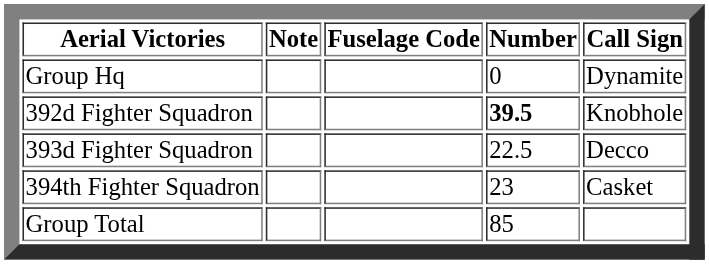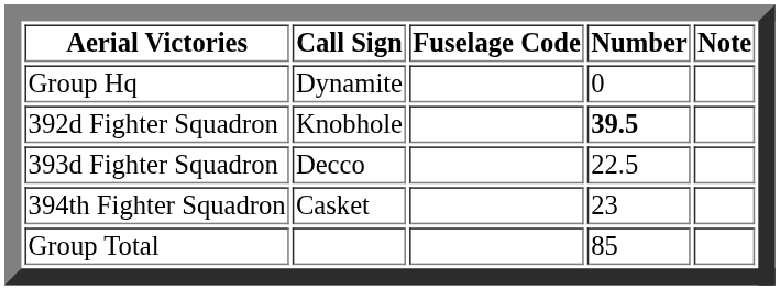 <table border="10">
 <tr>
 <th>Aerial Victories</th>
-<th>Note</th>
+<th>Call Sign</th>
 <th>Fuselage Code</th>
 <th>Number</th>
-<th>Call Sign</th>
+<th>Note</th>
 </tr>
 <tr>
 <td>Group Hq</td>
-<td></td>
+<td>Dynamite</td>
 <td></td>
 <td>0</td>
-<td>Dynamite</td>
+<td></td>
 </tr>
 <tr>
 <td>392d Fighter Squadron</td>
-<td></td>
+<td>Knobhole</td>
 <td></td>
 <td><strong>39.5</strong></td>
-<td>Knobhole</td>
+<td></td>
 </tr>
 <tr>
 <td>393d Fighter Squadron</td>
-<td></td>
+<td>Decco</td>
 <td></td>
 <td>22.5</td>
-<td>Decco</td>
+<td></td>
 </tr>
 <tr>
 <td>394th Fighter Squadron</td>
-<td></td>
+<td>Casket</td>
 <td></td>
 <td>23</td>
-<td>Casket</td>
+<td></td>
 </tr>
 <tr>
 <td>Group Total</td>
 <td></td>
 <td></td>
 <td>85</td>
 <td></td>
 </tr>
 </table>
